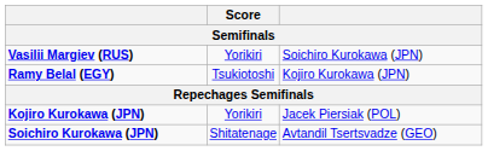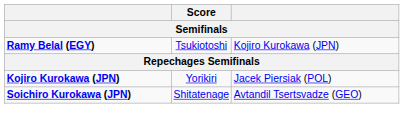 <table class="wikitable" style="text-align: left; ">
 <tr>
 <th align="right" width="270"></th>
 <th width="65">Score</th>
 <th align="left" width="270"></th>
 </tr>
 <tr>
 <th colspan=3>Semifinals</th>
-</tr>
-<tr>
-<td><strong> <a href='#'>Vasilii Margiev</a> (<a href='#'>RUS</a>)</strong></td>
-<td align="center"><a href='#'>Yorikiri</a></td>
-<td> <a href='#'>Soichiro Kurokawa</a> (<a href='#'>JPN</a>)</td>
 </tr>
 <tr>
 <td><strong> <a href='#'>Ramy Belal</a> (<a href='#'>EGY</a>)</strong></td>
 <td align="center"><a href='#'>Tsukiotoshi</a></td>
 <td> <a href='#'>Kojiro Kurokawa</a> (<a href='#'>JPN</a>)</td>
 </tr>
 <tr>
 <th colspan=3>Repechages Semifinals</th>
 </tr>
 <tr>
 <td><strong> <a href='#'>Kojiro Kurokawa</a> (<a href='#'>JPN</a>)</strong></td>
 <td align="center"><a href='#'>Yorikiri</a></td>
 <td> <a href='#'>Jacek Piersiak</a> (<a href='#'>POL</a>)</td>
 </tr>
 <tr>
 <td><strong> <a href='#'>Soichiro Kurokawa</a> (<a href='#'>JPN</a>)</strong></td>
 <td align="center"><a href='#'>Shitatenage</a></td>
 <td> <a href='#'>Avtandil Tsertsvadze</a> (<a href='#'>GEO</a>)</td>
 </tr>
 </table>
